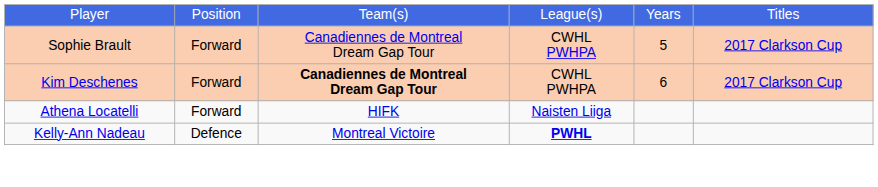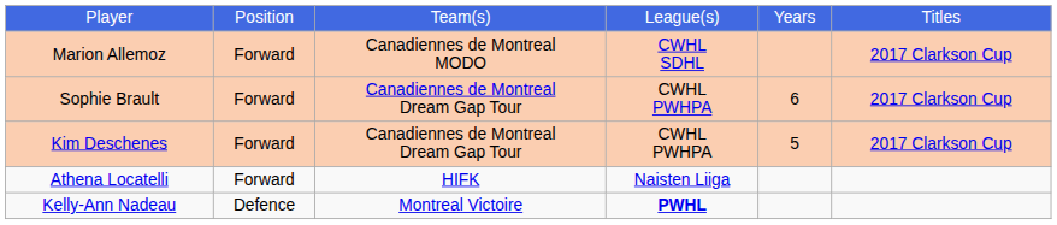 <table class="wikitable" width="80%">
 <tr align="center"  style=" background:#4169E1;color:#FFFFFF;">
 <td>Player</td>
 <td>Position</td>
 <td>Team(s)</td>
 <td>League(s)</td>
 <td>Years</td>
 <td>Titles</td>
 </tr>
 <tr align="center" bgcolor="FBCEB1">
+<td>Marion Allemoz</td>
+<td>Forward</td>
+<td>Canadiennes de Montreal<br>MODO</td>
+<td><a href='#'>CWHL</a><br><a href='#'>SDHL</a></td>
+<td></td>
+<td><a href='#'>2017 Clarkson Cup</a></td>
+</tr>
+<tr align="center" bgcolor="FBCEB1">
 <td>Sophie Brault</td>
 <td>Forward</td>
 <td><a href='#'>Canadiennes de Montreal</a><br>Dream Gap Tour</td>
 <td>CWHL<br><a href='#'>PWHPA</a></td>
-<td>5</td>
+<td>6</td>
 <td><a href='#'>2017 Clarkson Cup</a></td>
 </tr>
 <tr align="center" bgcolor="FBCEB1">
 <td><a href='#'>Kim Deschenes</a></td>
 <td>Forward</td>
-<td><strong>Canadiennes de Montreal<br>Dream Gap Tour</strong></td>
+<td>Canadiennes de Montreal<br>Dream Gap Tour</td>
 <td>CWHL<br>PWHPA</td>
-<td>6</td>
+<td>5</td>
 <td><a href='#'>2017 Clarkson Cup</a></td>
 </tr>
 <tr align="center" bgcolor="">
 <td><a href='#'>Athena Locatelli</a></td>
 <td>Forward</td>
 <td><a href='#'>HIFK</a></td>
 <td><a href='#'>Naisten Liiga</a></td>
 <td></td>
 <td></td>
 </tr>
 <tr align="center" bgcolor="">
 <td><a href='#'>Kelly-Ann Nadeau</a></td>
 <td>Defence</td>
 <td><a href='#'>Montreal Victoire</a></td>
 <td><strong><a href='#'>PWHL</a></strong></td>
 <td></td>
 <td></td>
 </tr>
 </table>
